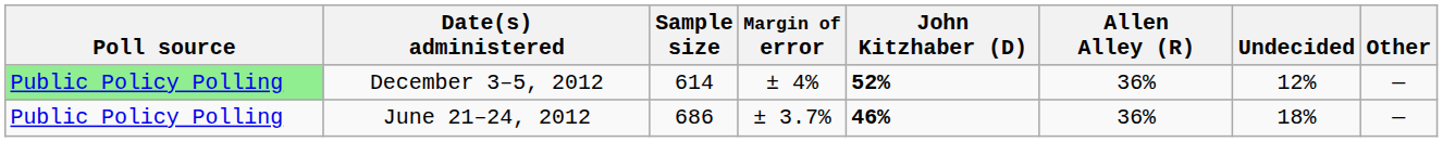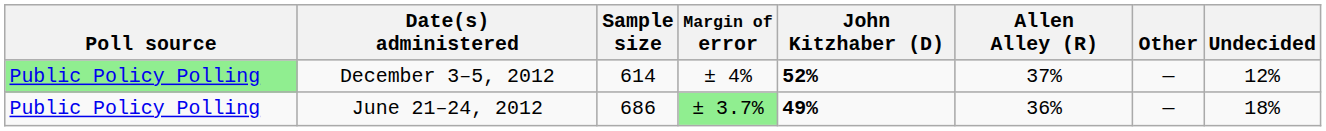 <table class="wikitable">
 <tr valign= bottom>
 <th style="width:185px;">Poll source</th>
 <th style="width:190px;">Date(s)<br>administered</th>
 <th class=small>Sample<br>size</th>
 <th><small>Margin of</small><br>error</th>
 <th style="width:110px;">John<br>Kitzhaber (D)</th>
 <th style="width:110px;">Allen<br>Alley (R)</th>
+<th style="width:40px;">Other</th>
 <th style="width:40px;">Undecided</th>
-<th style="width:40px;">Other</th>
 </tr>
 <tr>
 <td style="background: lightgreen;"><a href='#'>Public Policy Polling</a></td>
 <td align=center>December 3–5, 2012</td>
 <td align=center>614</td>
 <td align=center>± 4%</td>
 <td><strong>52%</strong></td>
-<td align=center>36%</td>
+<td align=center>37%</td>
+<td align=center>—</td>
 <td align=center>12%</td>
-<td align=center>—</td>
 </tr>
 <tr>
 <td><a href='#'>Public Policy Polling</a></td>
 <td align=center>June 21–24, 2012</td>
 <td align=center>686</td>
-<td align=center>± 3.7%</td>
-<td><strong>46%</strong></td>
+<td align=center style="background: lightgreen;">± 3.7%</td>
+<td><strong>49%</strong></td>
 <td align=center>36%</td>
+<td align=center>—</td>
 <td align=center>18%</td>
-<td align=center>—</td>
 </tr>
 </table>
